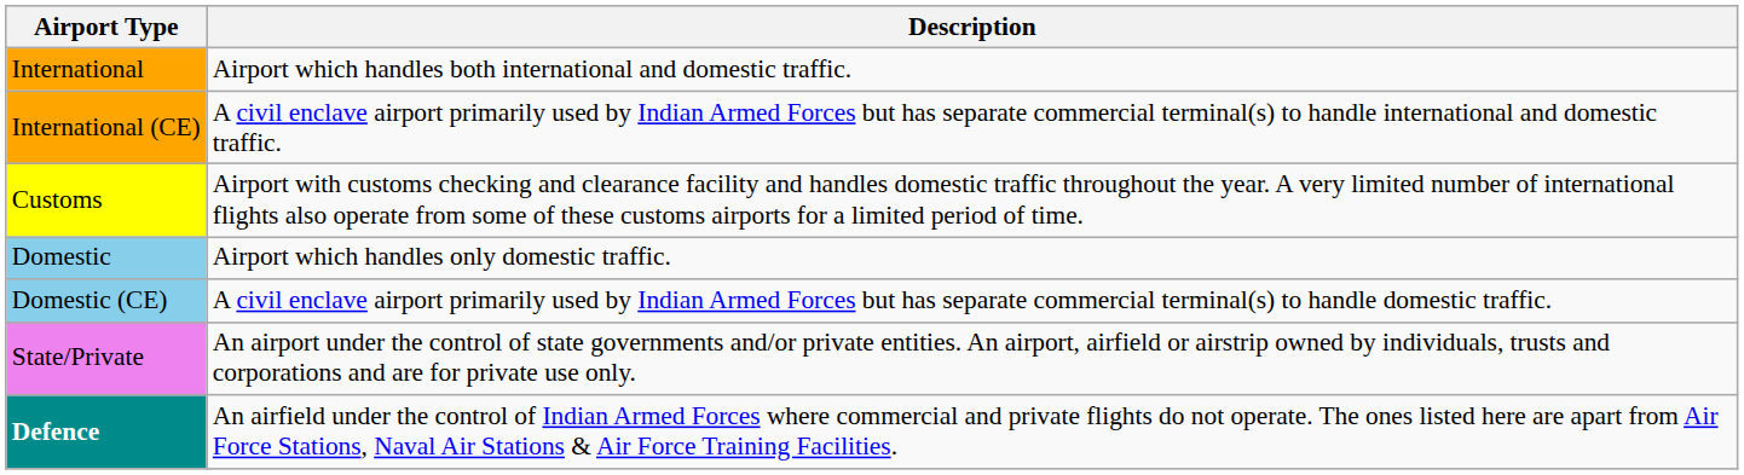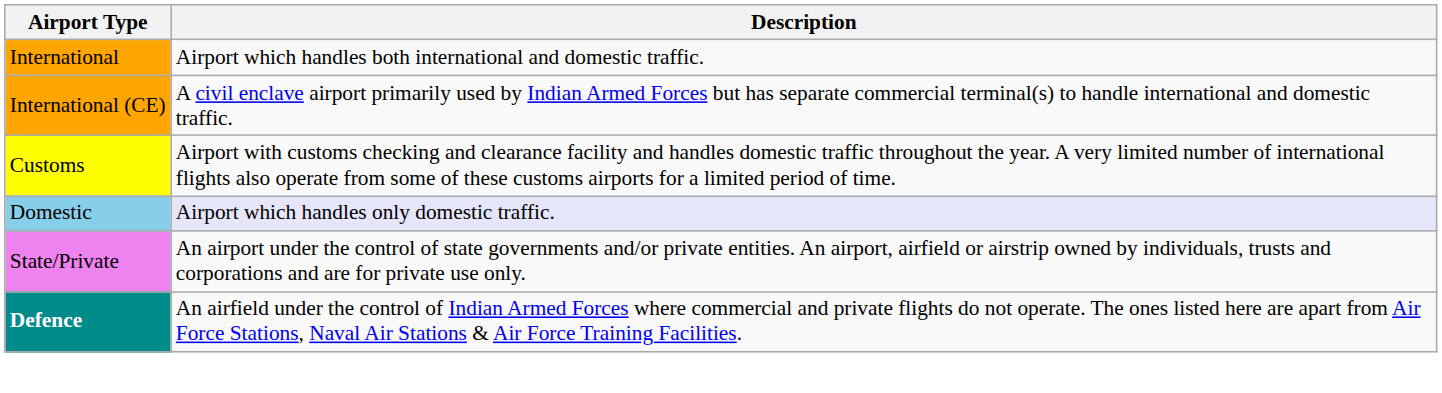 <table class="sortable wikitable" style="font-size: 85%">
 <tr>
 <th>Airport Type</th>
 <th style="width:800px;">Description</th>
 </tr>
 <tr>
 <td style="background:orange;">International</td>
 <td>Airport which handles both international and domestic traffic.</td>
 </tr>
 <tr>
 <td style="background:orange;">International (CE)</td>
 <td>A <a href='#'>civil enclave</a> airport primarily used by <a href='#'>Indian Armed Forces</a> but has separate commercial terminal(s) to handle international and domestic traffic.</td>
 </tr>
 <tr>
 <td style="background:yellow;">Customs</td>
 <td>Airport with customs checking and clearance facility and handles domestic traffic throughout the year. A very limited number of international flights also operate from some of these customs airports for a limited period of time.</td>
 </tr>
 <tr>
 <td style="background:skyblue;">Domestic</td>
-<td>Airport which handles only domestic traffic.</td>
-</tr>
-<tr>
-<td style="background:skyblue;">Domestic (CE)</td>
-<td>A <a href='#'>civil enclave</a> airport primarily used by <a href='#'>Indian Armed Forces</a> but has separate commercial terminal(s) to handle domestic traffic.</td>
+<td style="background: lavender;">Airport which handles only domestic traffic.</td>
 </tr>
 <tr>
 <td style="background:violet;">State/Private</td>
 <td>An airport under the control of state governments and/or private entities. An airport, airfield or airstrip owned by individuals, trusts and corporations and are for private use only.</td>
 </tr>
 <tr>
 <td style="background:DarkCyan; color:white;"><strong>Defence</strong></td>
 <td>An airfield under the control of <a href='#'>Indian Armed Forces</a> where commercial and private flights do not operate. The ones listed here are apart from <a href='#'>Air Force Stations</a>, <a href='#'>Naval Air Stations</a> & <a href='#'>Air Force Training Facilities</a>.</td>
 </tr>
 </table>
